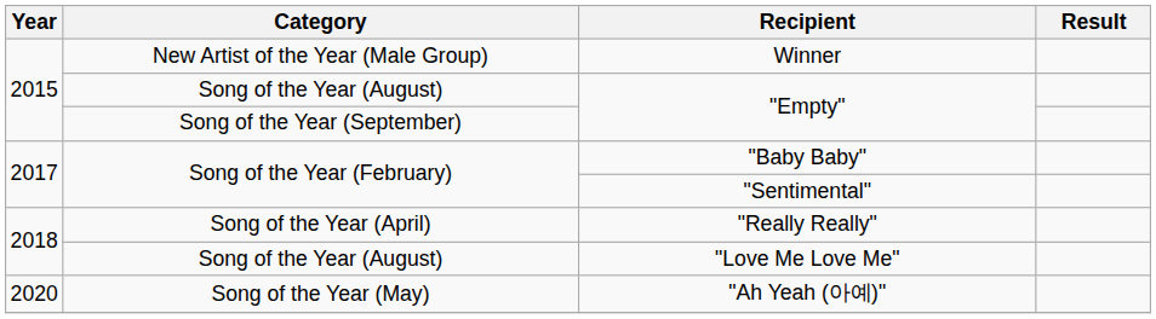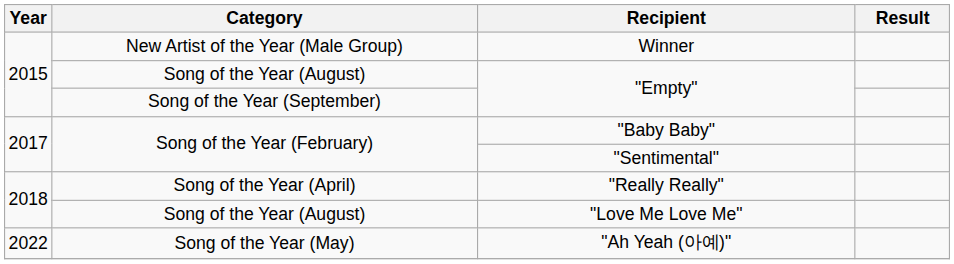 <table class="wikitable" style="text-align:center">
 <tr>
 <th width="5%">Year</th>
 <th width="45%">Category</th>
 <th width="40%">Recipient</th>
 <th width="10%">Result</th>
 </tr>
 <tr>
 <td rowspan=3>2015</td>
 <td>New Artist of the Year (Male Group)</td>
 <td>Winner</td>
 <td></td>
 </tr>
 <tr>
 <td>Song of the Year (August)</td>
 <td rowspan=2>"Empty"</td>
 <td></td>
 </tr>
 <tr>
 <td>Song of the Year (September)</td>
 <td></td>
 </tr>
 <tr>
 <td rowspan=2>2017</td>
 <td rowspan=2>Song of the Year (February)</td>
 <td>"Baby Baby"</td>
 <td></td>
 </tr>
 <tr>
 <td>"Sentimental"</td>
 <td></td>
 </tr>
 <tr>
 <td rowspan=2>2018</td>
 <td>Song of the Year (April)</td>
 <td>"Really Really"</td>
 <td></td>
 </tr>
 <tr>
 <td>Song of the Year (August)</td>
 <td>"Love Me Love Me"</td>
 <td></td>
 </tr>
 <tr>
-<td>2020</td>
+<td>2022</td>
 <td>Song of the Year (May)</td>
 <td>"Ah Yeah (아예)"</td>
 <td></td>
 </tr>
 <tr>
 </tr>
 </table>
